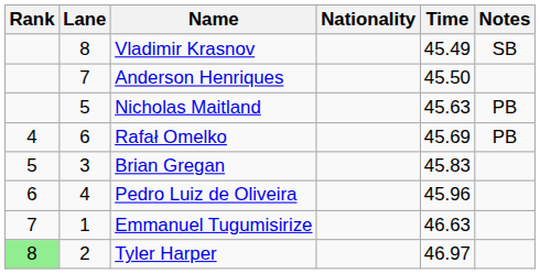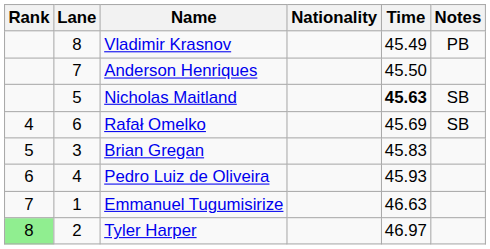 <table class="wikitable sortable" style="text-align:center">
 <tr>
 <th>Rank</th>
 <th>Lane</th>
 <th>Name</th>
 <th>Nationality</th>
 <th>Time</th>
 <th>Notes</th>
 </tr>
 <tr>
 <td></td>
 <td>8</td>
 <td align=left><a href='#'>Vladimir Krasnov</a></td>
 <td align=left></td>
 <td>45.49</td>
-<td>SB</td>
+<td>PB</td>
 </tr>
 <tr>
 <td></td>
 <td>7</td>
 <td align=left><a href='#'>Anderson Henriques</a></td>
 <td align=left></td>
 <td>45.50</td>
 <td></td>
 </tr>
 <tr>
 <td></td>
 <td>5</td>
 <td align=left><a href='#'>Nicholas Maitland</a></td>
 <td align=left></td>
-<td>45.63</td>
-<td>PB</td>
+<td><strong>45.63</strong></td>
+<td>SB</td>
 </tr>
 <tr>
 <td>4</td>
 <td>6</td>
 <td align=left><a href='#'>Rafał Omelko</a></td>
 <td align=left></td>
 <td>45.69</td>
-<td>PB</td>
+<td>SB</td>
 </tr>
 <tr>
 <td>5</td>
 <td>3</td>
 <td align=left><a href='#'>Brian Gregan</a></td>
 <td align=left></td>
 <td>45.83</td>
 <td></td>
 </tr>
 <tr>
 <td>6</td>
 <td>4</td>
 <td align=left><a href='#'>Pedro Luiz de Oliveira</a></td>
 <td align=left></td>
-<td>45.96</td>
+<td>45.93</td>
 <td></td>
 </tr>
 <tr>
 <td>7</td>
 <td>1</td>
 <td align=left><a href='#'>Emmanuel Tugumisirize</a></td>
 <td align=left></td>
 <td>46.63</td>
 <td></td>
 </tr>
 <tr>
 <td style="background: lightgreen;">8</td>
 <td>2</td>
 <td align=left><a href='#'>Tyler Harper</a></td>
 <td align=left></td>
 <td>46.97</td>
 <td></td>
 </tr>
 </table>
